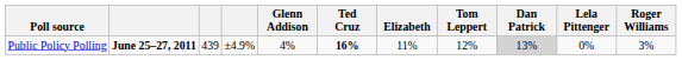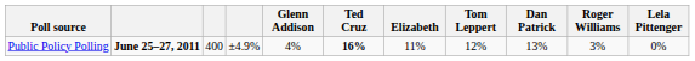 <table class="wikitable" style="text-align:center">
 <tr valign= bottom>
 <th>Poll source</th>
 <th></th>
 <th></th>
 <th></th>
 <th style="width:75px;">Glenn<br>Addison</th>
 <th style="width:75px;">Ted<br>Cruz</th>
 <th style="width:75px;">Elizabeth<br></th>
 <th style="width:75px;">Tom<br>Leppert</th>
 <th style="width:75px;">Dan<br>Patrick</th>
+<th style="width:75px;">Roger<br>Williams</th>
 <th style="width:75px;">Lela<br>Pittenger</th>
-<th style="width:75px;">Roger<br>Williams</th>
 </tr>
 <tr>
 <td align=left><a href='#'>Public Policy Polling</a></td>
 <td><strong>June 25–27, 2011</strong></td>
-<td>439</td>
+<td>400</td>
 <td>±4.9%</td>
 <td>4%</td>
 <td><strong>16%</strong></td>
 <td>11%</td>
 <td>12%</td>
-<td style="background: lightgrey;">13%</td>
+<td>13%</td>
+<td>3%</td>
 <td>0%</td>
-<td>3%</td>
 </tr>
 </table>
